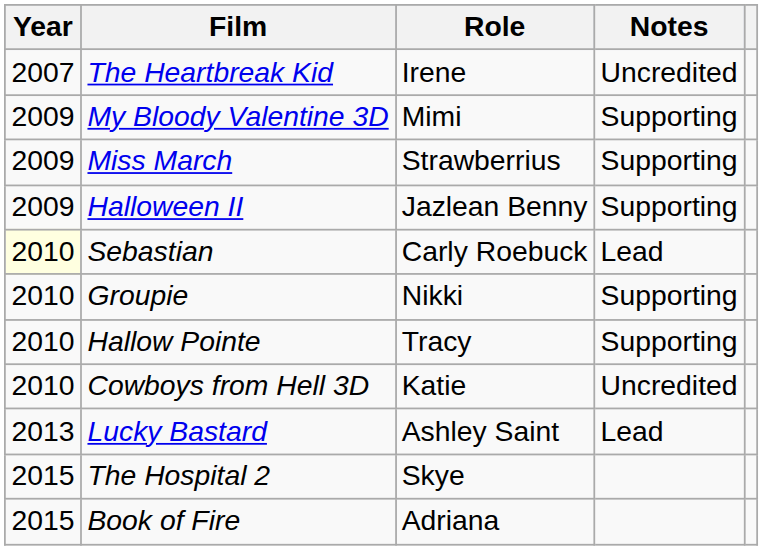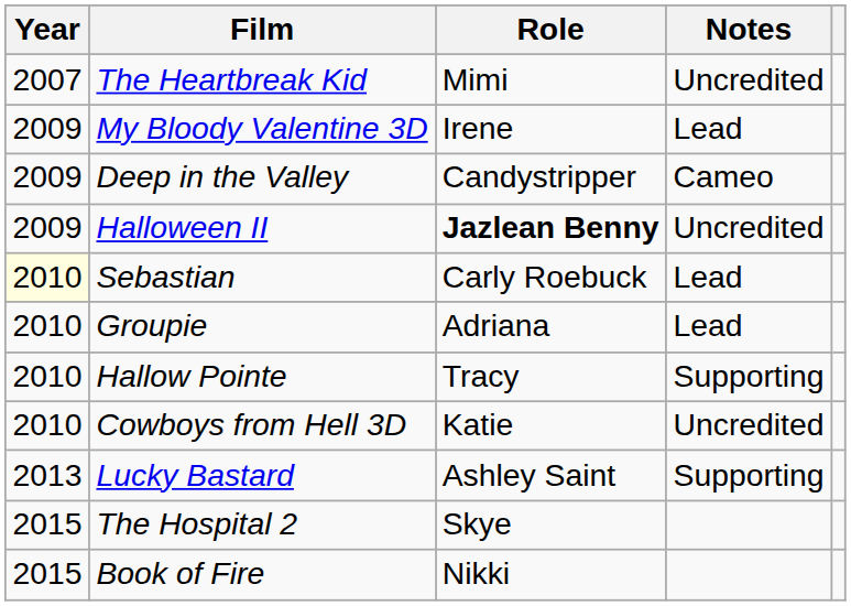 <table class="wikitable">
 <tr style="background:#B0C4DE;">
 <th>Year</th>
 <th>Film</th>
 <th>Role</th>
 <th>Notes</th>
 <th></th>
 </tr>
 <tr name>
 <td>2007</td>
 <td><em><a href='#'>The Heartbreak Kid</a></em></td>
-<td>Irene</td>
+<td>Mimi</td>
 <td>Uncredited</td>
 <td></td>
 </tr>
 <tr>
 <td>2009</td>
 <td><em><a href='#'>My Bloody Valentine 3D</a></em></td>
-<td>Mimi</td>
-<td>Supporting</td>
+<td>Irene</td>
+<td>Lead</td>
 <td></td>
 </tr>
 <tr>
 <td>2009</td>
-<td><em><a href='#'>Miss March</a></em></td>
-<td>Strawberrius</td>
-<td>Supporting</td>
+<td><em>Deep in the Valley</em></td>
+<td>Candystripper</td>
+<td>Cameo</td>
 <td></td>
 </tr>
 <tr>
 <td>2009</td>
 <td><em><a href='#'>Halloween II</a></em></td>
-<td>Jazlean Benny</td>
-<td>Supporting</td>
+<td><strong>Jazlean Benny</strong></td>
+<td>Uncredited</td>
 <td></td>
 </tr>
 <tr>
 <td style="background: lightyellow;">2010</td>
 <td><em>Sebastian</em></td>
 <td>Carly Roebuck</td>
 <td>Lead</td>
 <td></td>
 </tr>
 <tr>
 <td>2010</td>
 <td><em>Groupie</em></td>
-<td>Nikki</td>
-<td>Supporting</td>
+<td>Adriana</td>
+<td>Lead</td>
 <td></td>
 </tr>
 <tr>
 <td>2010</td>
 <td><em>Hallow Pointe</em></td>
 <td>Tracy</td>
 <td>Supporting</td>
 <td></td>
 </tr>
 <tr>
 <td>2010</td>
 <td><em>Cowboys from Hell 3D</em></td>
 <td>Katie</td>
 <td>Uncredited</td>
 <td></td>
 </tr>
 <tr>
 <td>2013</td>
 <td><em><a href='#'>Lucky Bastard</a></em></td>
 <td>Ashley Saint</td>
-<td>Lead</td>
+<td>Supporting</td>
 <td></td>
 </tr>
 <tr>
 <td>2015</td>
 <td><em>The Hospital 2</em></td>
 <td>Skye</td>
 <td></td>
 <td></td>
 </tr>
 <tr>
 <td>2015</td>
 <td><em>Book of Fire</em></td>
-<td>Adriana</td>
+<td>Nikki</td>
 <td></td>
 <td></td>
 </tr>
 </table>
